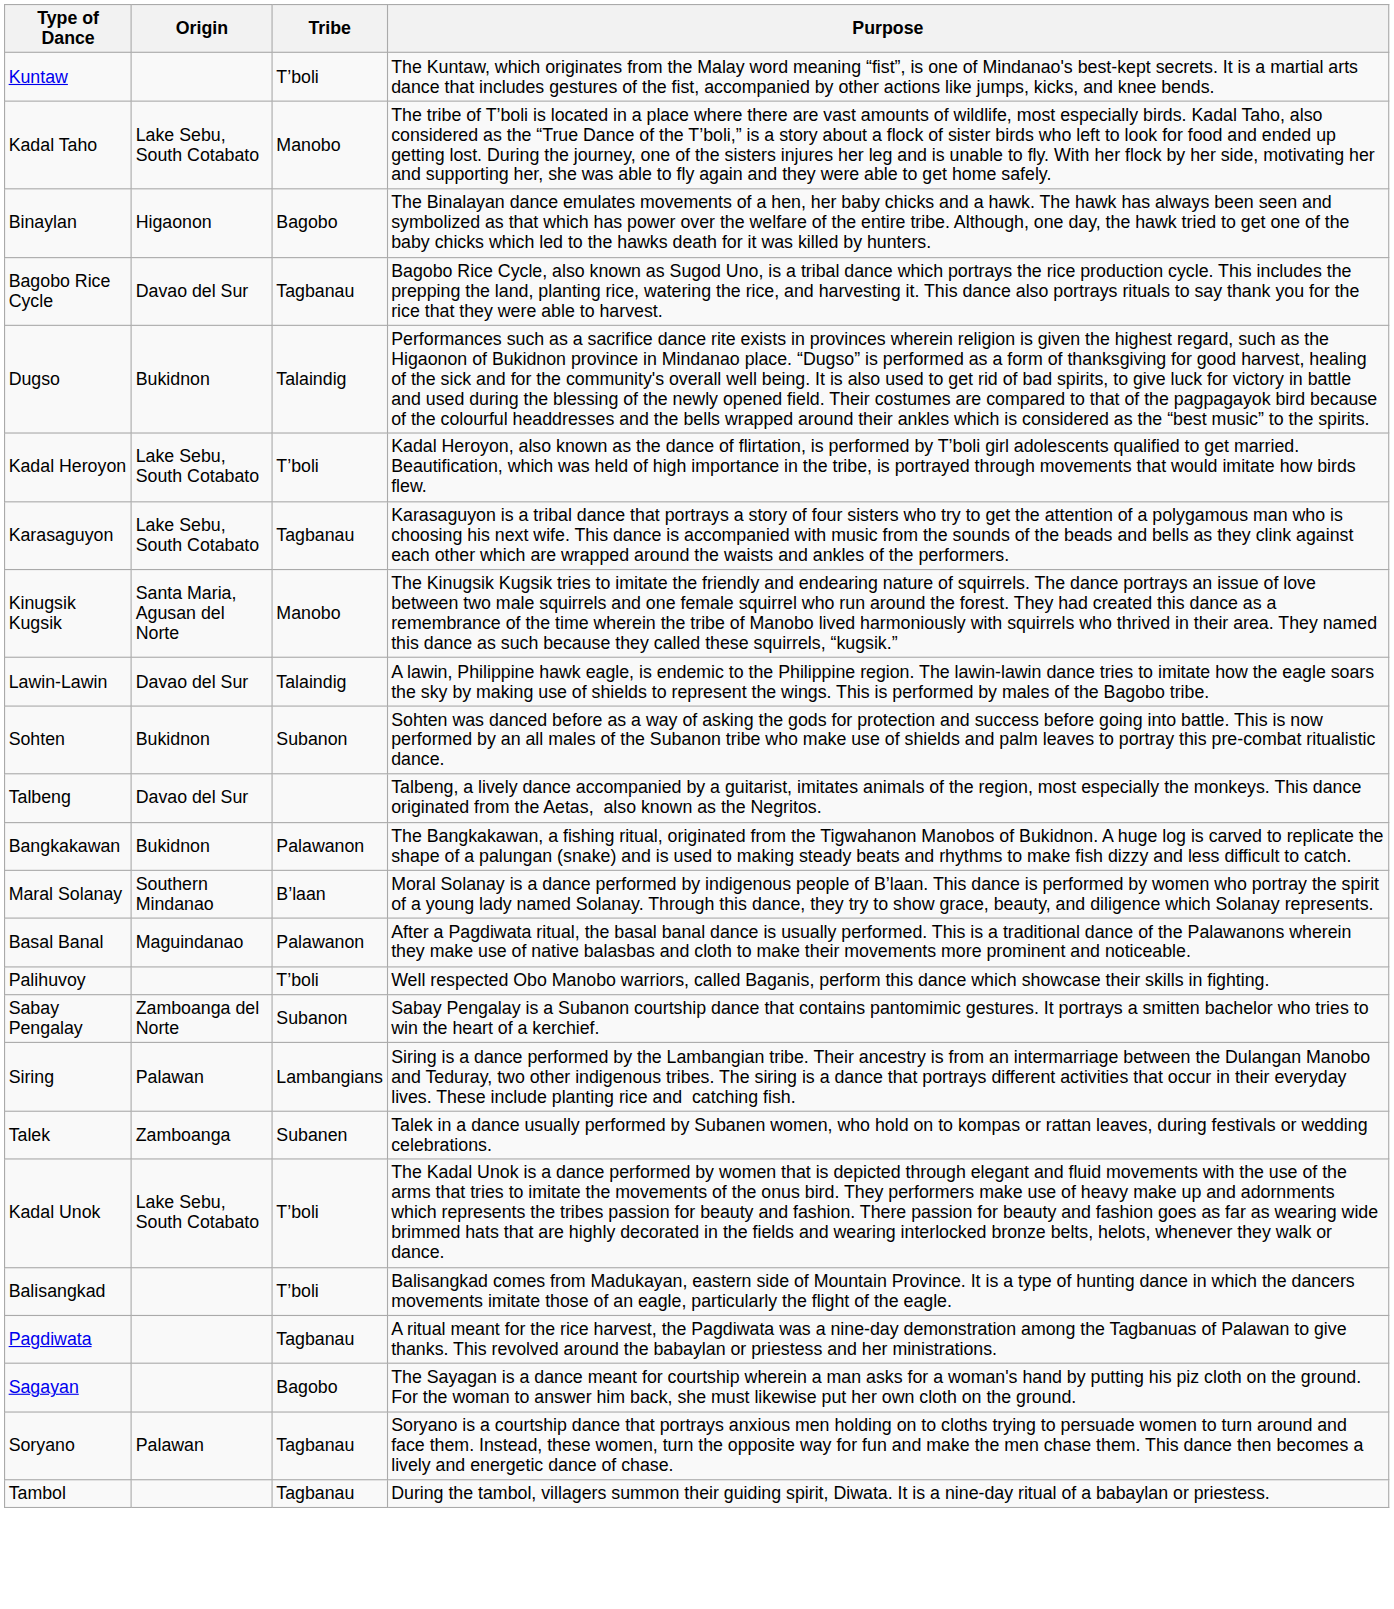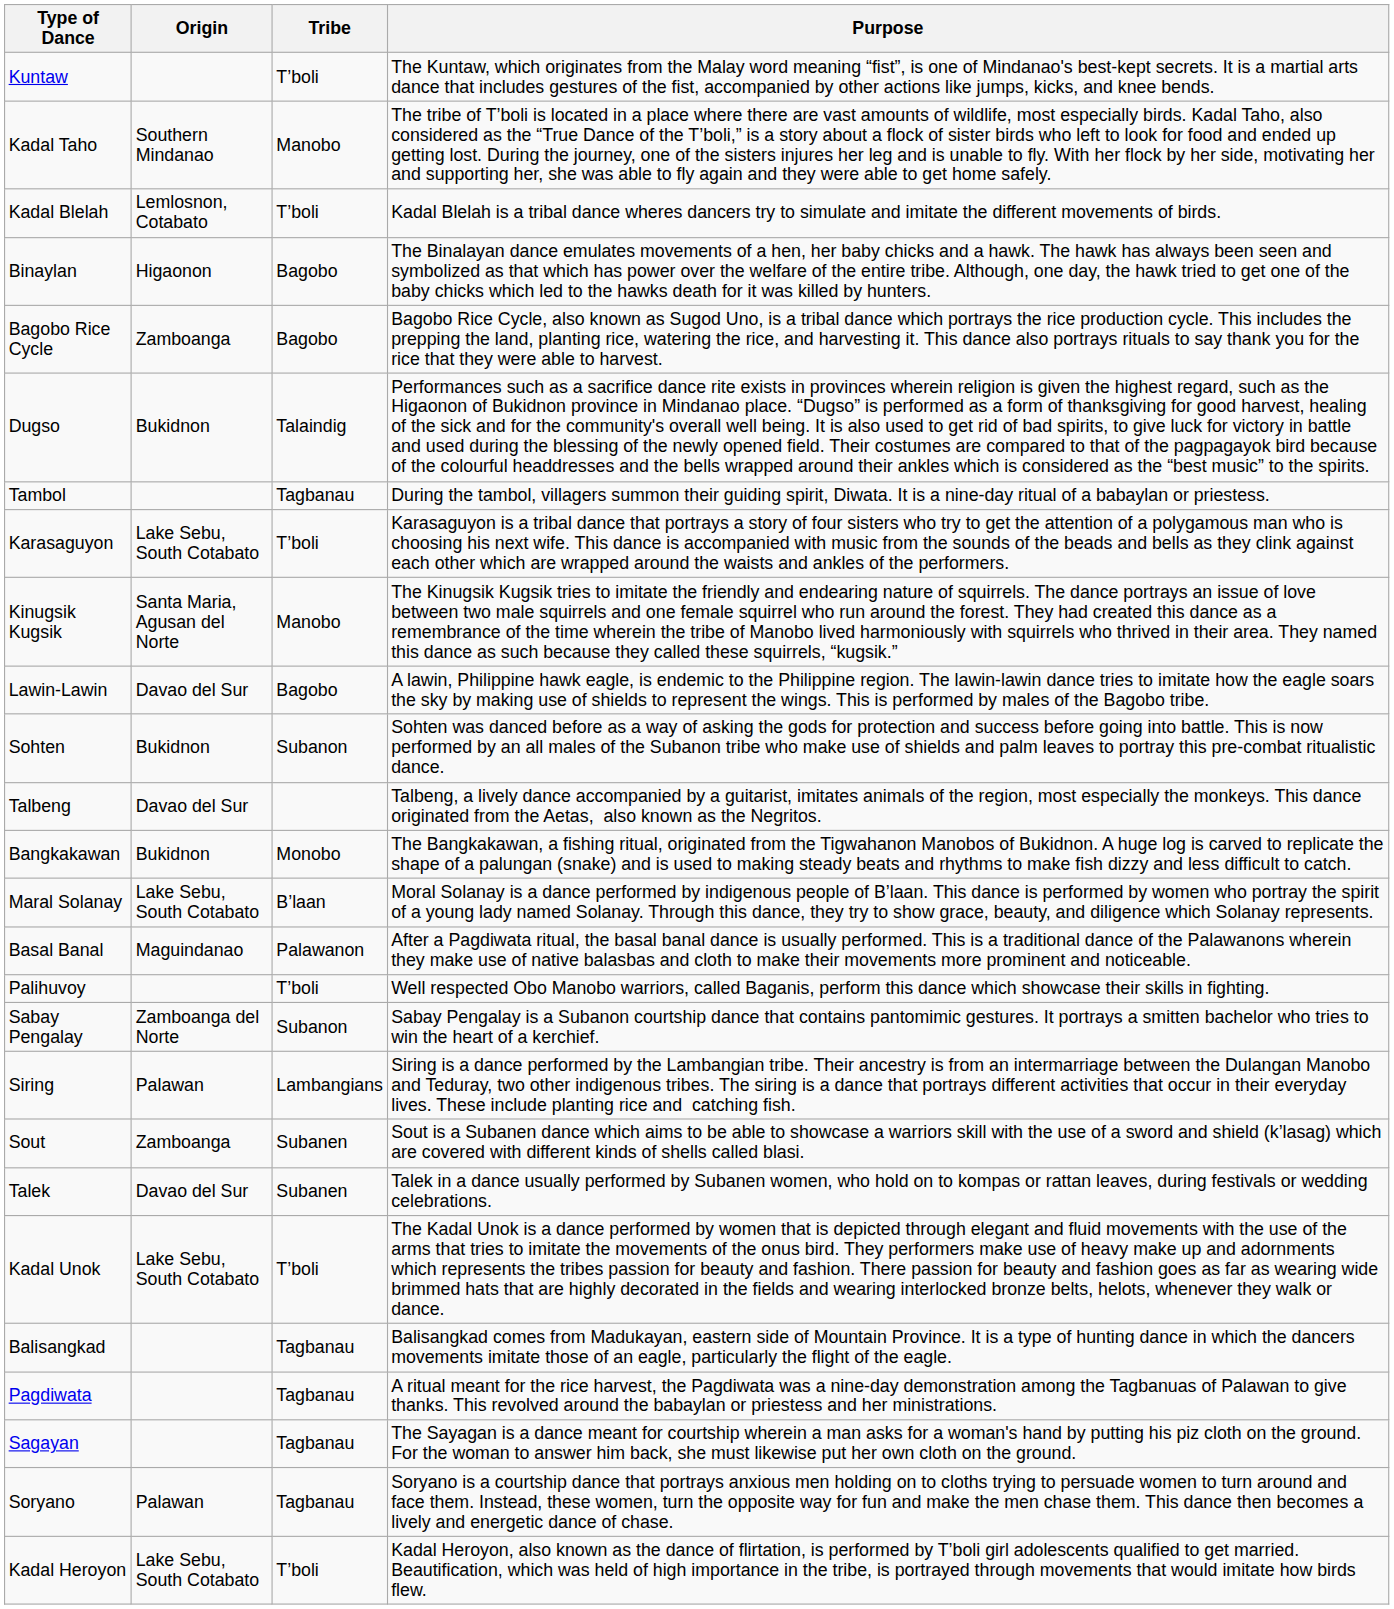 <table class="wikitable">
 <tr>
 <th>Type of Dance</th>
 <th>Origin</th>
 <th>Tribe</th>
 <th>Purpose</th>
 </tr>
 <tr>
 <td><a href='#'>Kuntaw</a></td>
 <td></td>
 <td>T’boli</td>
 <td>The Kuntaw, which originates from the Malay word meaning “fist”, is one of Mindanao's best-kept secrets. It is a martial arts dance that includes gestures of the fist, accompanied by other actions like jumps, kicks, and knee bends.</td>
 </tr>
 <tr>
 <td>Kadal Taho</td>
-<td>Lake Sebu, South Cotabato</td>
+<td>Southern Mindanao</td>
 <td>Manobo</td>
 <td>The tribe of T’boli is located in a place where there are vast amounts of wildlife, most especially birds. Kadal Taho, also considered as the “True Dance of the T’boli,” is a story about a flock of sister birds who left to look for food and ended up getting lost. During the journey, one of the sisters injures her leg and is unable to fly. With her flock by her side, motivating her and supporting her, she was able to fly again and they were able to get home safely.</td>
+</tr>
+<tr>
+<td>Kadal Blelah</td>
+<td>Lemlosnon, Cotabato</td>
+<td>T’boli</td>
+<td>Kadal Blelah is a tribal dance wheres dancers try to simulate and imitate the different movements of birds.</td>
 </tr>
 <tr>
 <td>Binaylan</td>
 <td>Higaonon</td>
 <td>Bagobo</td>
 <td>The Binalayan dance emulates movements of a hen, her baby chicks and a hawk. The hawk has always been seen and symbolized as that which has power over the welfare of the entire tribe. Although, one day, the hawk tried to get one of the baby chicks which led to the hawks death for it was killed by hunters.</td>
 </tr>
 <tr>
 <td>Bagobo Rice Cycle</td>
-<td>Davao del Sur</td>
-<td>Tagbanau</td>
+<td>Zamboanga</td>
+<td>Bagobo</td>
 <td>Bagobo Rice Cycle, also known as Sugod Uno, is a tribal dance which portrays the rice production cycle. This includes the prepping the land, planting rice, watering the rice, and harvesting it. This dance also portrays rituals to say thank you for the rice that they were able to harvest.</td>
 </tr>
 <tr>
 <td>Dugso</td>
 <td>Bukidnon</td>
 <td>Talaindig</td>
 <td>Performances such as a sacrifice dance rite exists in provinces wherein religion is given the highest regard, such as the Higaonon of Bukidnon province in Mindanao place. “Dugso” is performed as a form of thanksgiving for good harvest, healing of the sick and for the community's overall well being. It is also used to get rid of bad spirits, to give luck for victory in battle and used during the blessing of the newly opened field. Their costumes are compared to that of the pagpagayok bird because of the colourful headdresses and the bells wrapped around their ankles which is considered as the “best music” to the spirits.</td>
 </tr>
 <tr>
-<td>Kadal Heroyon</td>
-<td>Lake Sebu, South Cotabato</td>
-<td>T’boli</td>
-<td>Kadal Heroyon, also known as the dance of flirtation, is performed by T’boli girl adolescents qualified to get married. Beautification, which was held of high importance in the tribe, is portrayed through movements that would imitate how birds flew.</td>
+<td>Tambol</td>
+<td></td>
+<td>Tagbanau</td>
+<td>During the tambol, villagers summon their guiding spirit, Diwata. It is a nine-day ritual of a babaylan or priestess.</td>
 </tr>
 <tr>
 <td>Karasaguyon</td>
 <td>Lake Sebu, South Cotabato</td>
-<td>Tagbanau</td>
+<td>T’boli</td>
 <td>Karasaguyon is a tribal dance that portrays a story of four sisters who try to get the attention of a polygamous man who is choosing his next wife. This dance is accompanied with music from the sounds of the beads and bells as they clink against each other which are wrapped around the waists and ankles of the performers.</td>
 </tr>
 <tr>
 <td>Kinugsik Kugsik</td>
 <td>Santa Maria, Agusan del Norte</td>
 <td>Manobo</td>
 <td>The Kinugsik Kugsik tries to imitate the friendly and endearing nature of squirrels. The dance portrays an issue of love between two male squirrels and one female squirrel who run around the forest. They had created this dance as a remembrance of the time wherein the tribe of Manobo lived harmoniously with squirrels who thrived in their area. They named this dance as such because they called these squirrels, “kugsik.”</td>
 </tr>
 <tr>
 <td>Lawin-Lawin</td>
 <td>Davao del Sur</td>
-<td>Talaindig</td>
+<td>Bagobo</td>
 <td>A lawin, Philippine hawk eagle, is endemic to the Philippine region. The lawin-lawin dance tries to imitate how the eagle soars the sky by making use of shields to represent the wings. This is performed by males of the Bagobo tribe.</td>
 </tr>
 <tr>
 <td>Sohten</td>
 <td>Bukidnon</td>
 <td>Subanon</td>
 <td>Sohten was danced before as a way of asking the gods for protection and success before going into battle. This is now performed by an all males of the Subanon tribe who make use of shields and palm leaves to portray this pre-combat ritualistic dance.</td>
 </tr>
 <tr>
 <td>Talbeng</td>
 <td>Davao del Sur</td>
 <td></td>
 <td>Talbeng, a lively dance accompanied by a guitarist, imitates animals of the region, most especially the monkeys. This dance originated from the Aetas,  also known as the Negritos.</td>
 </tr>
 <tr>
 <td>Bangkakawan</td>
 <td>Bukidnon</td>
-<td>Palawanon</td>
+<td>Monobo</td>
 <td>The Bangkakawan, a fishing ritual, originated from the Tigwahanon Manobos of Bukidnon. A huge log is carved to replicate the shape of a palungan (snake) and is used to making steady beats and rhythms to make fish dizzy and less difficult to catch.</td>
 </tr>
 <tr>
 <td>Maral Solanay</td>
-<td>Southern Mindanao</td>
+<td>Lake Sebu, South Cotabato</td>
 <td>B’laan</td>
 <td>Moral Solanay is a dance performed by indigenous people of B’laan. This dance is performed by women who portray the spirit of a young lady named Solanay. Through this dance, they try to show grace, beauty, and diligence which Solanay represents.</td>
 </tr>
 <tr>
 <td>Basal Banal</td>
 <td>Maguindanao</td>
 <td>Palawanon</td>
 <td>After a Pagdiwata ritual, the basal banal dance is usually performed. This is a traditional dance of the Palawanons wherein they make use of native balasbas and cloth to make their movements more prominent and noticeable.</td>
 </tr>
 <tr>
 <td>Palihuvoy</td>
 <td></td>
 <td>T’boli</td>
 <td>Well respected Obo Manobo warriors, called Baganis, perform this dance which showcase their skills in fighting.</td>
 </tr>
 <tr>
 <td>Sabay Pengalay</td>
 <td>Zamboanga del Norte</td>
 <td>Subanon</td>
 <td>Sabay Pengalay is a Subanon courtship dance that contains pantomimic gestures. It portrays a smitten bachelor who tries to win the heart of a kerchief.</td>
 </tr>
 <tr>
 <td>Siring</td>
 <td>Palawan</td>
 <td>Lambangians</td>
 <td>Siring is a dance performed by the Lambangian tribe. Their ancestry is from an intermarriage between the Dulangan Manobo and Teduray, two other indigenous tribes. The siring is a dance that portrays different activities that occur in their everyday lives. These include planting rice and  catching fish.</td>
 </tr>
 <tr>
+<td>Sout</td>
+<td>Zamboanga</td>
+<td>Subanen</td>
+<td>Sout is a Subanen dance which aims to be able to showcase a warriors skill with the use of a sword and shield (k’lasag) which are covered with different kinds of shells called blasi.</td>
+</tr>
+<tr>
 <td>Talek</td>
-<td>Zamboanga</td>
+<td>Davao del Sur</td>
 <td>Subanen</td>
 <td>Talek in a dance usually performed by Subanen women, who hold on to kompas or rattan leaves, during festivals or wedding celebrations.</td>
 </tr>
 <tr>
 <td>Kadal Unok</td>
 <td>Lake Sebu, South Cotabato</td>
 <td>T’boli</td>
 <td>The Kadal Unok is a dance performed by women that is depicted through elegant and fluid movements with the use of the arms that tries to imitate the movements of the onus bird. They performers make use of heavy make up and adornments which represents the tribes passion for beauty and fashion. There passion for beauty and fashion goes as far as wearing wide brimmed hats that are highly decorated in the fields and wearing interlocked bronze belts, helots, whenever they walk or dance.</td>
 </tr>
 <tr>
 <td>Balisangkad</td>
 <td></td>
-<td>T’boli</td>
+<td>Tagbanau</td>
 <td>Balisangkad comes from Madukayan, eastern side of Mountain Province. It is a type of hunting dance in which the dancers movements imitate those of an eagle, particularly the flight of the eagle.</td>
 </tr>
 <tr>
 <td><a href='#'>Pagdiwata</a></td>
 <td></td>
 <td>Tagbanau</td>
 <td>A ritual meant for the rice harvest, the Pagdiwata was a nine-day demonstration among the Tagbanuas of Palawan to give thanks. This revolved around the babaylan or priestess and her ministrations.</td>
 </tr>
 <tr>
 <td><a href='#'>Sagayan</a></td>
 <td></td>
-<td>Bagobo</td>
+<td>Tagbanau</td>
 <td>The Sayagan is a dance meant for courtship wherein a man asks for a woman's hand by putting his piz cloth on the ground. For the woman to answer him back, she must likewise put her own cloth on the ground.</td>
 </tr>
 <tr>
 <td>Soryano</td>
 <td>Palawan</td>
 <td>Tagbanau</td>
 <td>Soryano is a courtship dance that portrays anxious men holding on to cloths trying to persuade women to turn around and face them. Instead, these women, turn the opposite way for fun and make the men chase them. This dance then becomes a lively and energetic dance of chase.</td>
 </tr>
 <tr>
-<td>Tambol</td>
-<td></td>
-<td>Tagbanau</td>
-<td>During the tambol, villagers summon their guiding spirit, Diwata. It is a nine-day ritual of a babaylan or priestess.</td>
+<td>Kadal Heroyon</td>
+<td>Lake Sebu, South Cotabato</td>
+<td>T’boli</td>
+<td>Kadal Heroyon, also known as the dance of flirtation, is performed by T’boli girl adolescents qualified to get married. Beautification, which was held of high importance in the tribe, is portrayed through movements that would imitate how birds flew.</td>
 </tr>
 </table>
